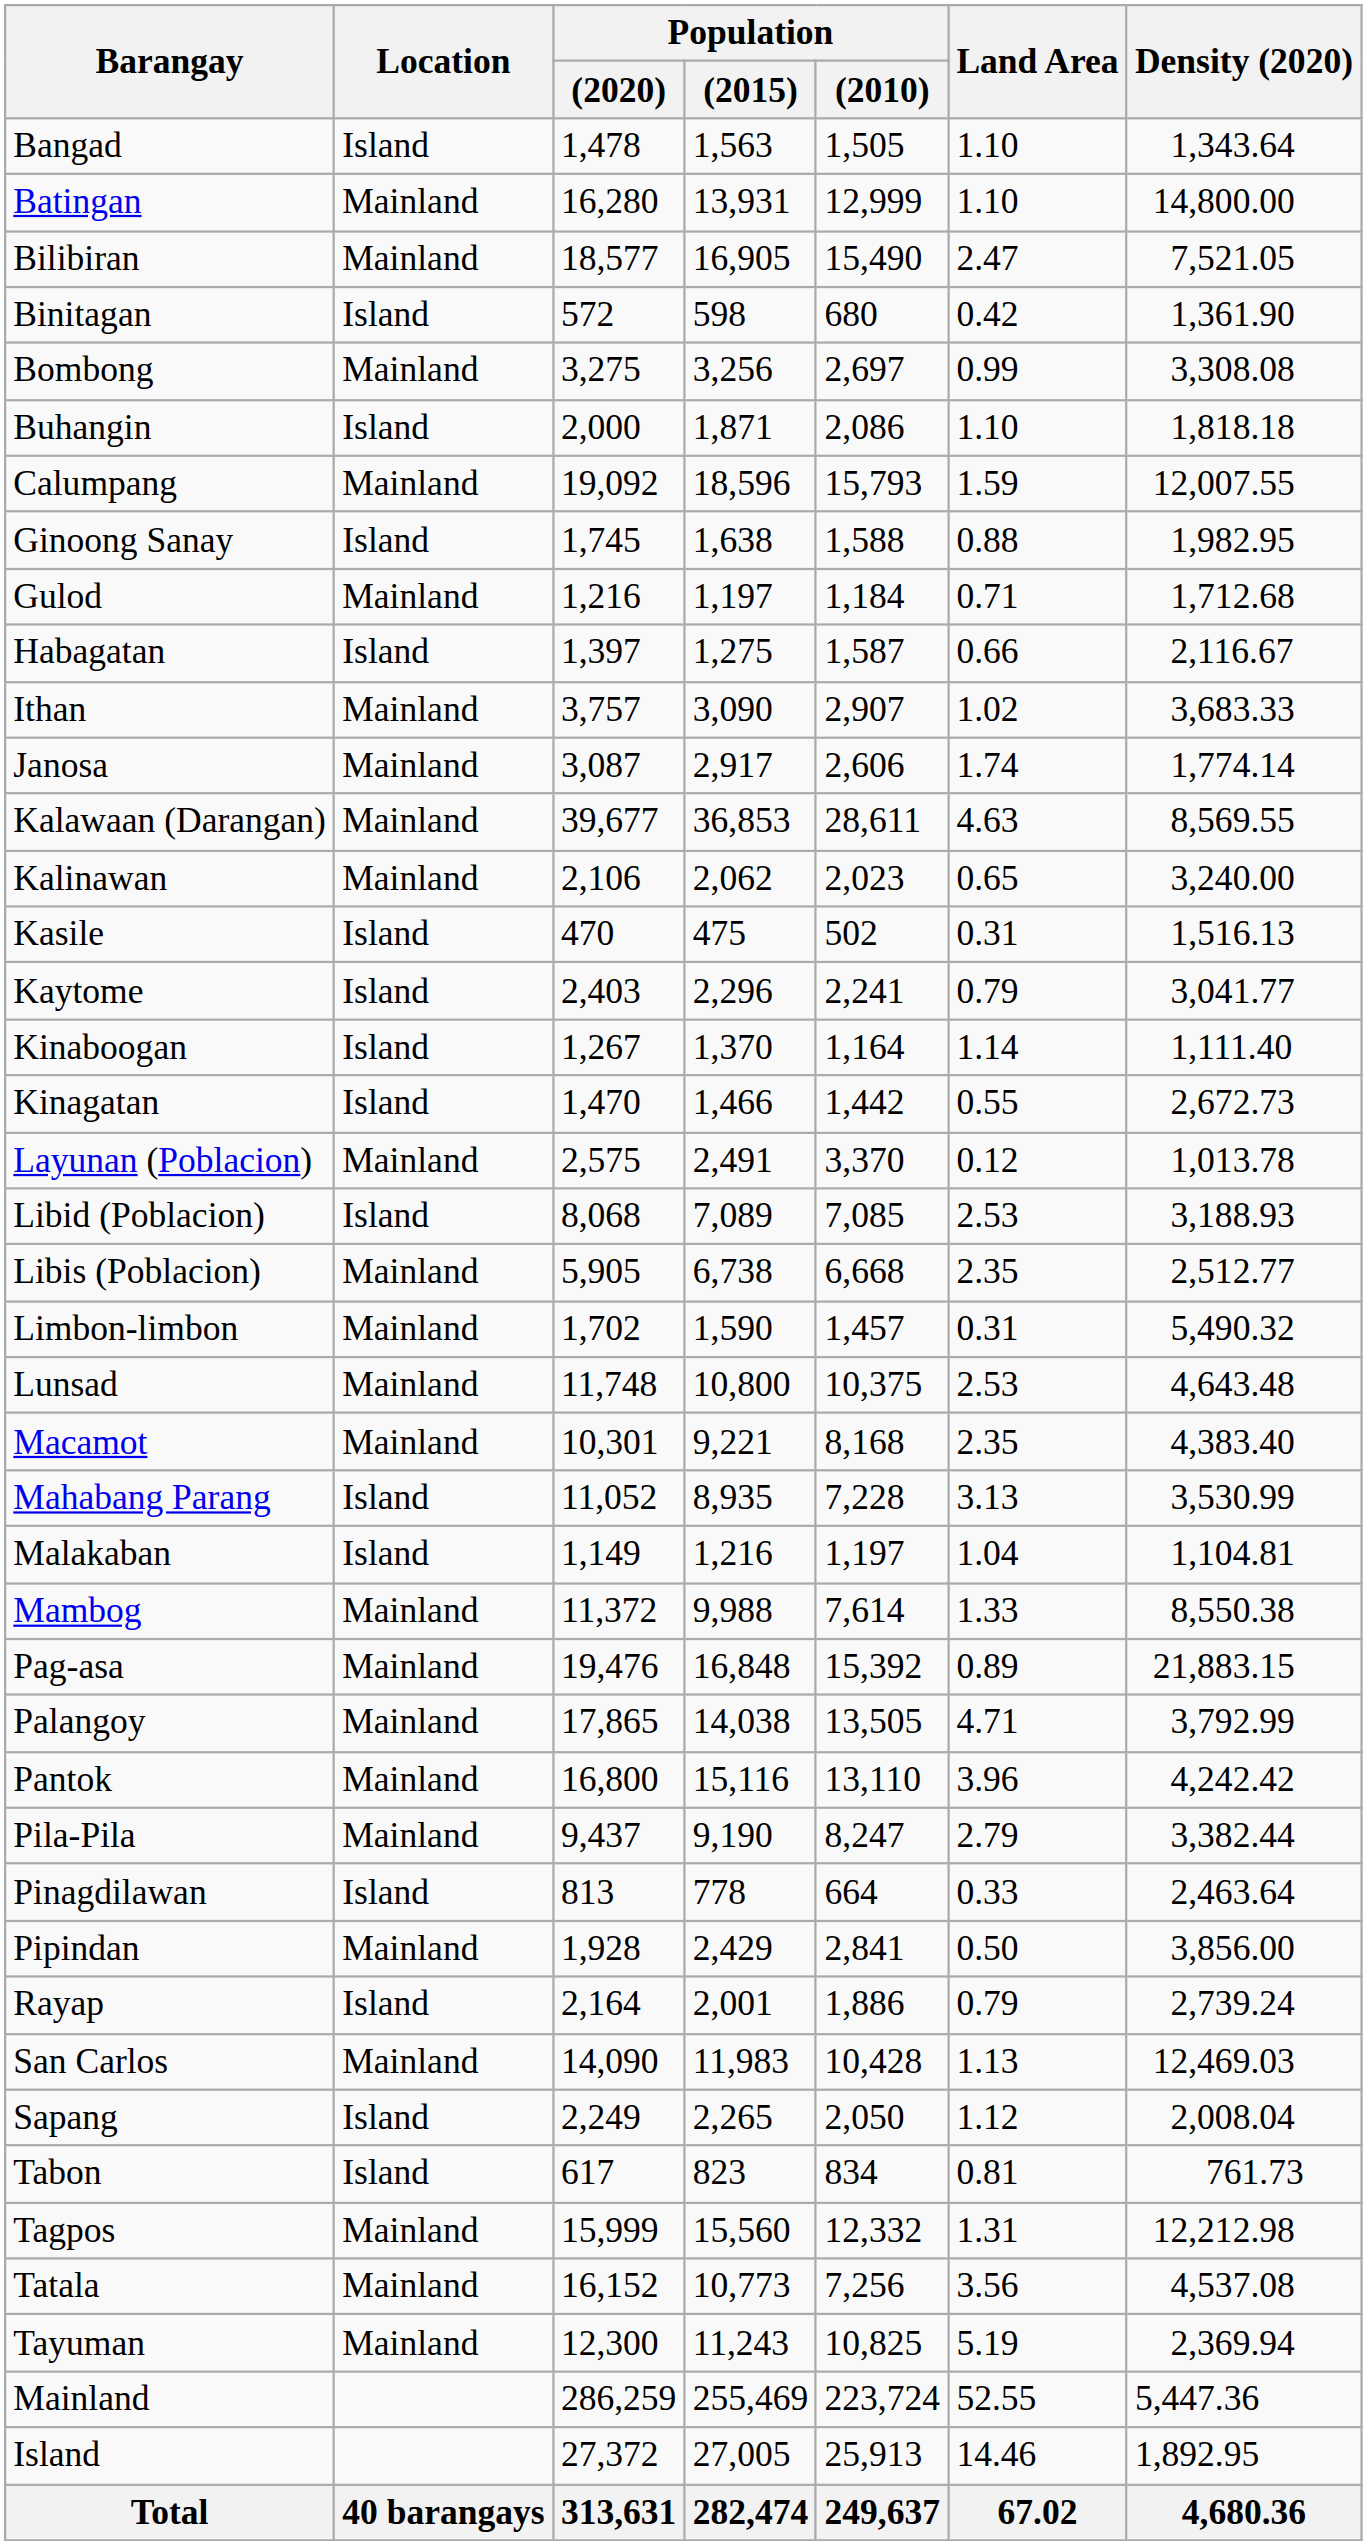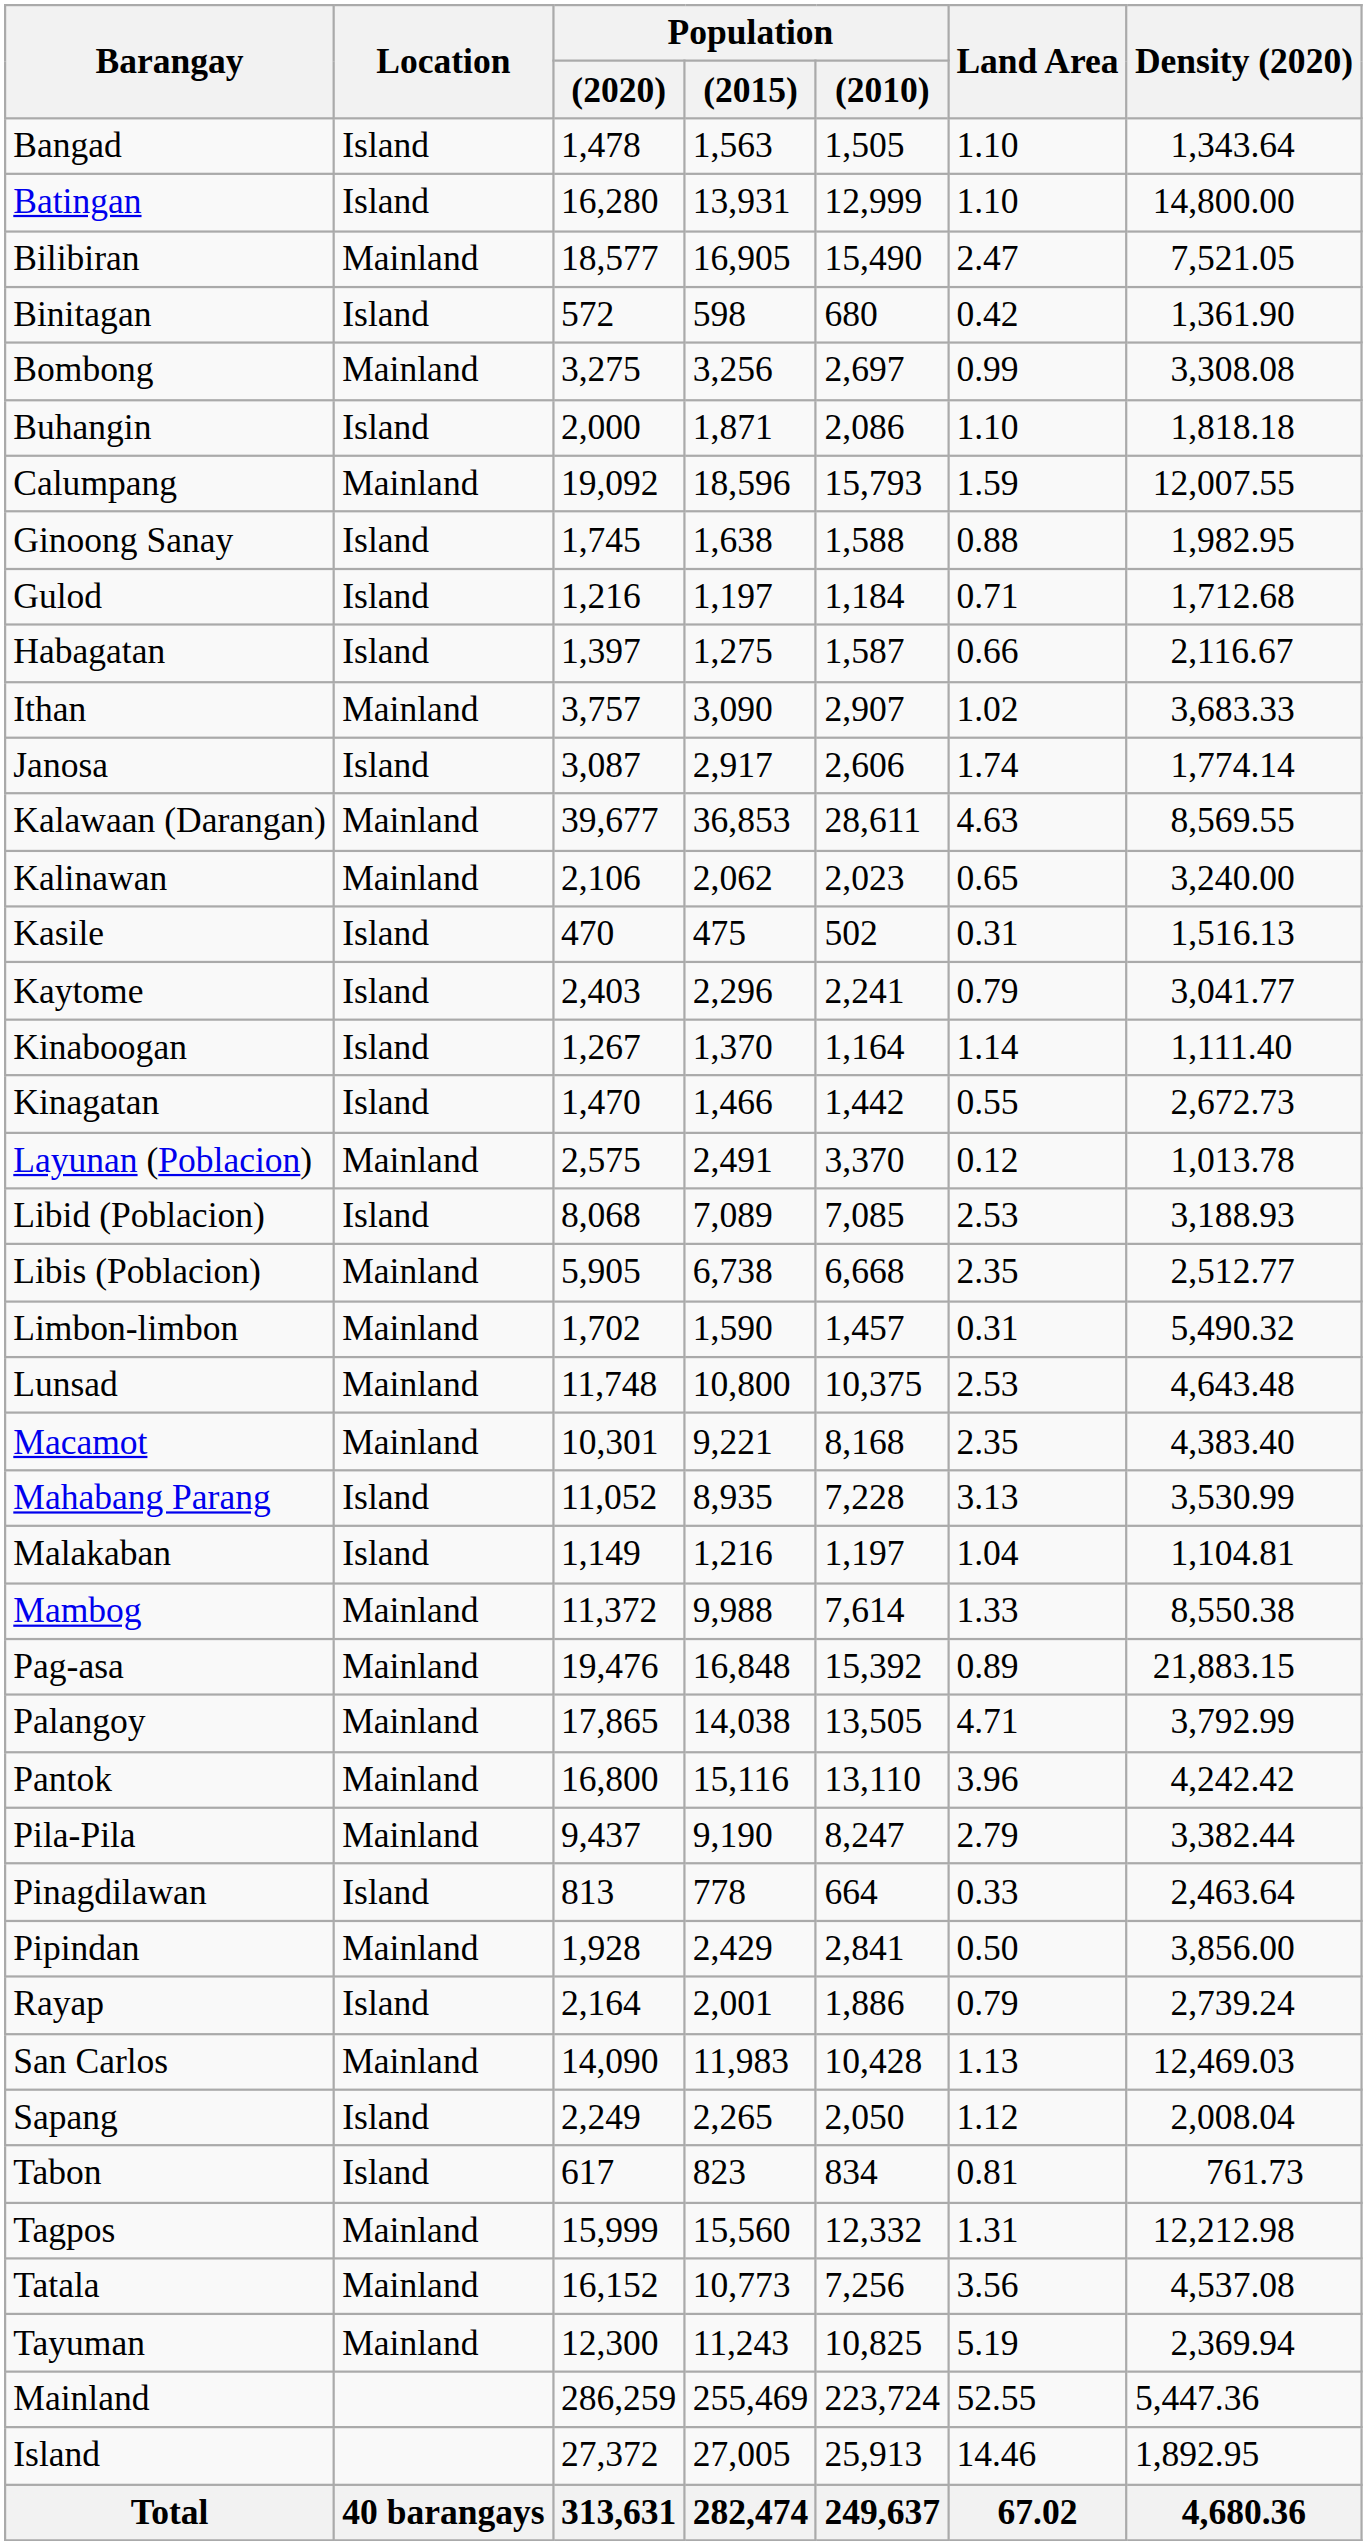 <table class="wikitable sortable">
 <tr>
 <th rowspan="2">Barangay</th>
 <th rowspan="2">Location</th>
 <th colspan="3">Population</th>
 <th rowspan="2">Land Area</th>
 <th rowspan="2">Density (2020)</th>
 </tr>
 <tr>
 <th>(2020)</th>
 <th>(2015)</th>
 <th>(2010)</th>
 </tr>
 <tr>
 <td>Bangad</td>
 <td>Island</td>
 <td>1,478</td>
 <td>1,563</td>
 <td>1,505</td>
 <td>1.10</td>
 <td>    1,343.64</td>
 </tr>
 <tr>
 <td><a href='#'>Batingan</a></td>
-<td>Mainland</td>
+<td>Island</td>
 <td>16,280</td>
 <td>13,931</td>
 <td>12,999</td>
 <td>1.10</td>
 <td>  14,800.00</td>
 </tr>
 <tr>
 <td>Bilibiran</td>
 <td>Mainland</td>
 <td>18,577</td>
 <td>16,905</td>
 <td>15,490</td>
 <td>2.47</td>
 <td>    7,521.05</td>
 </tr>
 <tr>
 <td>Binitagan</td>
 <td>Island</td>
 <td>572</td>
 <td>598</td>
 <td>680</td>
 <td>0.42</td>
 <td>    1,361.90</td>
 </tr>
 <tr>
 <td>Bombong</td>
 <td>Mainland</td>
 <td>3,275</td>
 <td>3,256</td>
 <td>2,697</td>
 <td>0.99</td>
 <td>    3,308.08</td>
 </tr>
 <tr>
 <td>Buhangin</td>
 <td>Island</td>
 <td>2,000</td>
 <td>1,871</td>
 <td>2,086</td>
 <td>1.10</td>
 <td>    1,818.18</td>
 </tr>
 <tr>
 <td>Calumpang</td>
 <td>Mainland</td>
 <td>19,092</td>
 <td>18,596</td>
 <td>15,793</td>
 <td>1.59</td>
 <td>  12,007.55</td>
 </tr>
 <tr>
 <td>Ginoong Sanay</td>
 <td>Island</td>
 <td>1,745</td>
 <td>1,638</td>
 <td>1,588</td>
 <td>0.88</td>
 <td>    1,982.95</td>
 </tr>
 <tr>
 <td>Gulod</td>
-<td>Mainland</td>
+<td>Island</td>
 <td>1,216</td>
 <td>1,197</td>
 <td>1,184</td>
 <td>0.71</td>
 <td>    1,712.68</td>
 </tr>
 <tr>
 <td>Habagatan</td>
 <td>Island</td>
 <td>1,397</td>
 <td>1,275</td>
 <td>1,587</td>
 <td>0.66</td>
 <td>    2,116.67</td>
 </tr>
 <tr>
 <td>Ithan</td>
 <td>Mainland</td>
 <td>3,757</td>
 <td>3,090</td>
 <td>2,907</td>
 <td>1.02</td>
 <td>    3,683.33</td>
 </tr>
 <tr>
 <td>Janosa</td>
-<td>Mainland</td>
+<td>Island</td>
 <td>3,087</td>
 <td>2,917</td>
 <td>2,606</td>
 <td>1.74</td>
 <td>    1,774.14</td>
 </tr>
 <tr>
 <td>Kalawaan (Darangan)</td>
 <td>Mainland</td>
 <td>39,677</td>
 <td>36,853</td>
 <td>28,611</td>
 <td>4.63</td>
 <td>    8,569.55</td>
 </tr>
 <tr>
 <td>Kalinawan</td>
 <td>Mainland</td>
 <td>2,106</td>
 <td>2,062</td>
 <td>2,023</td>
 <td>0.65</td>
 <td>    3,240.00</td>
 </tr>
 <tr>
 <td>Kasile</td>
 <td>Island</td>
 <td>470</td>
 <td>475</td>
 <td>502</td>
 <td>0.31</td>
 <td>    1,516.13</td>
 </tr>
 <tr>
 <td>Kaytome</td>
 <td>Island</td>
 <td>2,403</td>
 <td>2,296</td>
 <td>2,241</td>
 <td>0.79</td>
 <td>    3,041.77</td>
 </tr>
 <tr>
 <td>Kinaboogan</td>
 <td>Island</td>
 <td>1,267</td>
 <td>1,370</td>
 <td>1,164</td>
 <td>1.14</td>
 <td>    1,111.40</td>
 </tr>
 <tr>
 <td>Kinagatan</td>
 <td>Island</td>
 <td>1,470</td>
 <td>1,466</td>
 <td>1,442</td>
 <td>0.55</td>
 <td>    2,672.73</td>
 </tr>
 <tr>
 <td><a href='#'>Layunan</a> (<a href='#'>Poblacion</a>)</td>
 <td>Mainland</td>
 <td>2,575</td>
 <td>2,491</td>
 <td>3,370</td>
 <td>0.12</td>
 <td>    1,013.78</td>
 </tr>
 <tr>
 <td>Libid (Poblacion)</td>
 <td>Island</td>
 <td>8,068</td>
 <td>7,089</td>
 <td>7,085</td>
 <td>2.53</td>
 <td>    3,188.93</td>
 </tr>
 <tr>
 <td>Libis (Poblacion)</td>
 <td>Mainland</td>
 <td>5,905</td>
 <td>6,738</td>
 <td>6,668</td>
 <td>2.35</td>
 <td>    2,512.77</td>
 </tr>
 <tr>
 <td>Limbon-limbon</td>
 <td>Mainland</td>
 <td>1,702</td>
 <td>1,590</td>
 <td>1,457</td>
 <td>0.31</td>
 <td>    5,490.32</td>
 </tr>
 <tr>
 <td>Lunsad</td>
 <td>Mainland</td>
 <td>11,748</td>
 <td>10,800</td>
 <td>10,375</td>
 <td>2.53</td>
 <td>    4,643.48</td>
 </tr>
 <tr>
 <td><a href='#'>Macamot</a></td>
 <td>Mainland</td>
 <td>10,301</td>
 <td>9,221</td>
 <td>8,168</td>
 <td>2.35</td>
 <td>    4,383.40</td>
 </tr>
 <tr>
 <td><a href='#'>Mahabang Parang</a></td>
 <td>Island</td>
 <td>11,052</td>
 <td>8,935</td>
 <td>7,228</td>
 <td>3.13</td>
 <td>    3,530.99</td>
 </tr>
 <tr>
 <td>Malakaban</td>
 <td>Island</td>
 <td>1,149</td>
 <td>1,216</td>
 <td>1,197</td>
 <td>1.04</td>
 <td>    1,104.81</td>
 </tr>
 <tr>
 <td><a href='#'>Mambog</a></td>
 <td>Mainland</td>
 <td>11,372</td>
 <td>9,988</td>
 <td>7,614</td>
 <td>1.33</td>
 <td>    8,550.38</td>
 </tr>
 <tr>
 <td>Pag-asa</td>
 <td>Mainland</td>
 <td>19,476</td>
 <td>16,848</td>
 <td>15,392</td>
 <td>0.89</td>
 <td>  21,883.15</td>
 </tr>
 <tr>
 <td>Palangoy</td>
 <td>Mainland</td>
 <td>17,865</td>
 <td>14,038</td>
 <td>13,505</td>
 <td>4.71</td>
 <td>    3,792.99</td>
 </tr>
 <tr>
 <td>Pantok</td>
 <td>Mainland</td>
 <td>16,800</td>
 <td>15,116</td>
 <td>13,110</td>
 <td>3.96</td>
 <td>    4,242.42</td>
 </tr>
 <tr>
 <td>Pila-Pila</td>
 <td>Mainland</td>
 <td>9,437</td>
 <td>9,190</td>
 <td>8,247</td>
 <td>2.79</td>
 <td>    3,382.44</td>
 </tr>
 <tr>
 <td>Pinagdilawan</td>
 <td>Island</td>
 <td>813</td>
 <td>778</td>
 <td>664</td>
 <td>0.33</td>
 <td>    2,463.64</td>
 </tr>
 <tr>
 <td>Pipindan</td>
 <td>Mainland</td>
 <td>1,928</td>
 <td>2,429</td>
 <td>2,841</td>
 <td>0.50</td>
 <td>    3,856.00</td>
 </tr>
 <tr>
 <td>Rayap</td>
 <td>Island</td>
 <td>2,164</td>
 <td>2,001</td>
 <td>1,886</td>
 <td>0.79</td>
 <td>    2,739.24</td>
 </tr>
 <tr>
 <td>San Carlos</td>
 <td>Mainland</td>
 <td>14,090</td>
 <td>11,983</td>
 <td>10,428</td>
 <td>1.13</td>
 <td>  12,469.03</td>
 </tr>
 <tr>
 <td>Sapang</td>
 <td>Island</td>
 <td>2,249</td>
 <td>2,265</td>
 <td>2,050</td>
 <td>1.12</td>
 <td>    2,008.04</td>
 </tr>
 <tr>
 <td>Tabon</td>
 <td>Island</td>
 <td>617</td>
 <td>823</td>
 <td>834</td>
 <td>0.81</td>
 <td>        761.73</td>
 </tr>
 <tr>
 <td>Tagpos</td>
 <td>Mainland</td>
 <td>15,999</td>
 <td>15,560</td>
 <td>12,332</td>
 <td>1.31</td>
 <td>  12,212.98</td>
 </tr>
 <tr>
 <td>Tatala</td>
 <td>Mainland</td>
 <td>16,152</td>
 <td>10,773</td>
 <td>7,256</td>
 <td>3.56</td>
 <td>    4,537.08</td>
 </tr>
 <tr>
 <td>Tayuman</td>
 <td>Mainland</td>
 <td>12,300</td>
 <td>11,243</td>
 <td>10,825</td>
 <td>5.19</td>
 <td>    2,369.94</td>
 </tr>
 <tr>
 <td>Mainland</td>
 <td></td>
 <td>286,259</td>
 <td>255,469</td>
 <td>223,724</td>
 <td>52.55</td>
 <td>5,447.36</td>
 </tr>
 <tr>
 <td>Island</td>
 <td></td>
 <td>27,372</td>
 <td>27,005</td>
 <td>25,913</td>
 <td>14.46</td>
 <td>1,892.95</td>
 </tr>
 <tr>
 <th><strong>Total</strong></th>
 <th>40 barangays</th>
 <th>313,631</th>
 <th><strong>282,474</strong></th>
 <th><strong>249,637</strong></th>
 <th><strong>67.02</strong></th>
 <th>4,680.36</th>
 </tr>
 </table>
